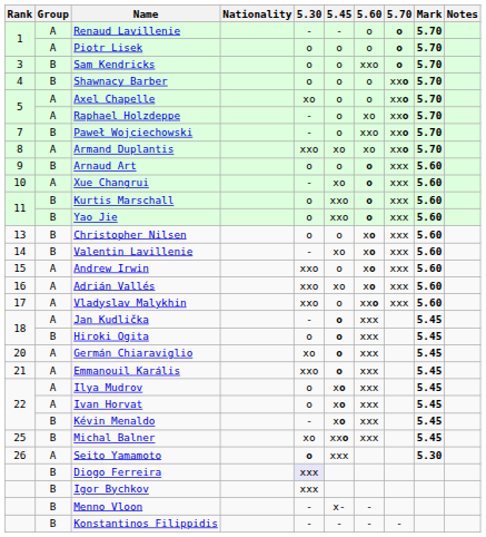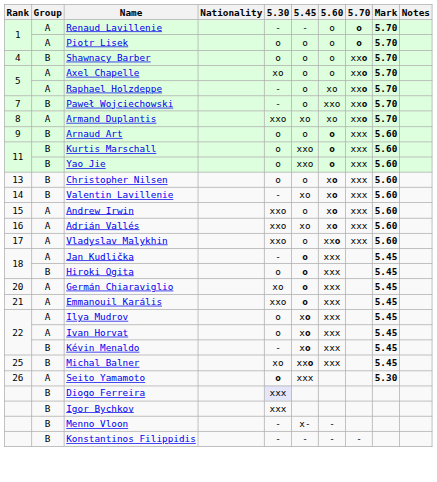 <table class="wikitable sortable" style="text-align:center">
 <tr>
 <th>Rank</th>
 <th>Group</th>
 <th>Name</th>
 <th>Nationality</th>
 <th>5.30</th>
 <th>5.45</th>
 <th>5.60</th>
 <th>5.70</th>
 <th>Mark</th>
 <th>Notes</th>
 </tr>
 <tr bgcolor=ddffdd>
 <td rowspan=2>1</td>
 <td>A</td>
 <td align=left><a href='#'>Renaud Lavillenie</a></td>
 <td align=left></td>
 <td>-</td>
 <td>-</td>
 <td>o</td>
 <td><strong>o</strong></td>
 <td><strong>5.70</strong></td>
 <td></td>
 </tr>
 <tr bgcolor=ddffdd>
 <td>A</td>
 <td align=left><a href='#'>Piotr Lisek</a></td>
 <td align=left></td>
 <td>o</td>
 <td>o</td>
 <td>o</td>
-<td><strong>o</strong></td>
-<td><strong>5.70</strong></td>
-<td></td>
-</tr>
-<tr bgcolor=ddffdd>
-<td>3</td>
-<td>B</td>
-<td align=left><a href='#'>Sam Kendricks</a></td>
-<td align=left></td>
-<td>o</td>
-<td>o</td>
-<td>xxo</td>
 <td><strong>o</strong></td>
 <td><strong>5.70</strong></td>
 <td></td>
 </tr>
 <tr bgcolor=ddffdd>
 <td>4</td>
 <td>B</td>
 <td align=left><a href='#'>Shawnacy Barber</a></td>
 <td align=left></td>
 <td>o</td>
 <td>o</td>
 <td>o</td>
 <td>xx<strong>o</strong></td>
 <td><strong>5.70</strong></td>
 <td></td>
 </tr>
 <tr bgcolor=ddffdd>
 <td rowspan=2>5</td>
 <td>A</td>
 <td align=left><a href='#'>Axel Chapelle</a></td>
 <td align=left></td>
 <td>xo</td>
 <td>o</td>
 <td>o</td>
 <td>xx<strong>o</strong></td>
 <td><strong>5.70</strong></td>
 <td></td>
 </tr>
 <tr bgcolor=ddffdd>
 <td>A</td>
 <td align=left><a href='#'>Raphael Holzdeppe</a></td>
 <td align=left></td>
 <td>-</td>
 <td>o</td>
 <td>xo</td>
 <td>xx<strong>o</strong></td>
 <td><strong>5.70</strong></td>
 <td></td>
 </tr>
 <tr bgcolor=ddffdd>
 <td>7</td>
 <td>B</td>
 <td align=left><a href='#'>Paweł Wojciechowski</a></td>
 <td align=left></td>
 <td>-</td>
 <td>o</td>
 <td>xxo</td>
 <td>xx<strong>o</strong></td>
 <td><strong>5.70</strong></td>
 <td></td>
 </tr>
 <tr bgcolor=ddffdd>
 <td>8</td>
 <td>A</td>
 <td align=left><a href='#'>Armand Duplantis</a></td>
 <td align=left></td>
 <td>xxo</td>
 <td>xo</td>
 <td>xo</td>
 <td>xx<strong>o</strong></td>
 <td><strong>5.70</strong></td>
 <td></td>
 </tr>
 <tr bgcolor=ddffdd>
 <td>9</td>
 <td>B</td>
 <td align=left><a href='#'>Arnaud Art</a></td>
 <td align=left></td>
 <td>o</td>
 <td>o</td>
-<td><strong>o</strong></td>
-<td>xxx</td>
-<td><strong>5.60</strong></td>
-<td></td>
-</tr>
-<tr bgcolor=ddffdd>
-<td>10</td>
-<td>A</td>
-<td align=left><a href='#'>Xue Changrui</a></td>
-<td align=left></td>
-<td>-</td>
-<td>xo</td>
 <td><strong>o</strong></td>
 <td>xxx</td>
 <td><strong>5.60</strong></td>
 <td></td>
 </tr>
 <tr bgcolor=ddffdd>
 <td rowspan=2>11</td>
 <td>B</td>
 <td align=left><a href='#'>Kurtis Marschall</a></td>
 <td align=left></td>
 <td>o</td>
 <td>xxo</td>
 <td><strong>o</strong></td>
 <td>xxx</td>
 <td><strong>5.60</strong></td>
 <td></td>
 </tr>
 <tr bgcolor=ddffdd>
 <td>B</td>
 <td align=left><a href='#'>Yao Jie</a></td>
 <td align=left></td>
 <td>o</td>
 <td>xxo</td>
 <td><strong>o</strong></td>
 <td>xxx</td>
 <td><strong>5.60</strong></td>
 <td></td>
 </tr>
 <tr>
 <td>13</td>
 <td>B</td>
 <td align=left><a href='#'>Christopher Nilsen</a></td>
 <td align=left></td>
 <td>o</td>
 <td>o</td>
 <td>x<strong>o</strong></td>
 <td>xxx</td>
 <td><strong>5.60</strong></td>
 <td></td>
 </tr>
 <tr>
 <td>14</td>
 <td>B</td>
 <td align=left><a href='#'>Valentin Lavillenie</a></td>
 <td align=left></td>
 <td>-</td>
 <td>xo</td>
 <td>x<strong>o</strong></td>
 <td>xxx</td>
 <td><strong>5.60</strong></td>
 <td></td>
 </tr>
 <tr>
 <td>15</td>
 <td>A</td>
 <td align=left><a href='#'>Andrew Irwin</a></td>
 <td align=left></td>
 <td>xxo</td>
 <td>o</td>
 <td>x<strong>o</strong></td>
 <td>xxx</td>
 <td><strong>5.60</strong></td>
 <td></td>
 </tr>
 <tr>
 <td>16</td>
 <td>A</td>
 <td align=left><a href='#'>Adrián Vallés</a></td>
 <td align=left></td>
 <td>xxo</td>
 <td>xo</td>
 <td>x<strong>o</strong></td>
 <td>xxx</td>
 <td><strong>5.60</strong></td>
 <td></td>
 </tr>
 <tr>
 <td>17</td>
 <td>A</td>
 <td align=left><a href='#'>Vladyslav Malykhin</a></td>
 <td align=left></td>
 <td>xxo</td>
 <td>o</td>
 <td>xx<strong>o</strong></td>
 <td>xxx</td>
 <td><strong>5.60</strong></td>
 <td></td>
 </tr>
 <tr>
 <td rowspan=2>18</td>
 <td>A</td>
 <td align=left><a href='#'>Jan Kudlička</a></td>
 <td align=left></td>
 <td>-</td>
 <td><strong>o</strong></td>
 <td>xxx</td>
 <td></td>
 <td><strong>5.45</strong></td>
 <td></td>
 </tr>
 <tr>
 <td>B</td>
 <td align=left><a href='#'>Hiroki Ogita</a></td>
 <td align=left></td>
 <td>o</td>
 <td><strong>o</strong></td>
 <td>xxx</td>
 <td></td>
 <td><strong>5.45</strong></td>
 <td></td>
 </tr>
 <tr>
 <td>20</td>
 <td>A</td>
 <td align=left><a href='#'>Germán Chiaraviglio</a></td>
 <td align=left></td>
 <td>xo</td>
 <td><strong>o</strong></td>
 <td>xxx</td>
 <td></td>
 <td><strong>5.45</strong></td>
 <td></td>
 </tr>
 <tr>
 <td>21</td>
 <td>A</td>
 <td align=left><a href='#'>Emmanouil Karális</a></td>
 <td align=left></td>
 <td>xxo</td>
 <td><strong>o</strong></td>
 <td>xxx</td>
 <td></td>
 <td><strong>5.45</strong></td>
 <td></td>
 </tr>
 <tr>
 <td rowspan=3>22</td>
 <td>A</td>
 <td align=left><a href='#'>Ilya Mudrov</a></td>
 <td align=left></td>
 <td>o</td>
 <td>x<strong>o</strong></td>
 <td>xxx</td>
 <td></td>
 <td><strong>5.45</strong></td>
 <td></td>
 </tr>
 <tr>
 <td>A</td>
 <td align=left><a href='#'>Ivan Horvat</a></td>
 <td align=left></td>
 <td>o</td>
 <td>x<strong>o</strong></td>
 <td>xxx</td>
 <td></td>
 <td><strong>5.45</strong></td>
 <td></td>
 </tr>
 <tr>
 <td>B</td>
 <td align=left><a href='#'>Kévin Menaldo</a></td>
 <td align=left></td>
 <td>-</td>
 <td>x<strong>o</strong></td>
 <td>xxx</td>
 <td></td>
 <td><strong>5.45</strong></td>
 <td></td>
 </tr>
 <tr>
 <td>25</td>
 <td>B</td>
 <td align=left><a href='#'>Michal Balner</a></td>
 <td align=left></td>
 <td>xo</td>
 <td>xx<strong>o</strong></td>
 <td>xxx</td>
 <td></td>
 <td><strong>5.45</strong></td>
 <td></td>
 </tr>
 <tr>
 <td>26</td>
 <td>A</td>
 <td align=left><a href='#'>Seito Yamamoto</a></td>
 <td align=left></td>
 <td><strong>o</strong></td>
 <td>xxx</td>
 <td></td>
 <td></td>
 <td><strong>5.30</strong></td>
 <td></td>
 </tr>
 <tr>
 <td></td>
 <td>B</td>
 <td align=left><a href='#'>Diogo Ferreira</a></td>
 <td align=left></td>
 <td style="background: lavender;">xxx</td>
 <td></td>
 <td></td>
 <td></td>
 <td></td>
 <td></td>
 </tr>
 <tr>
 <td></td>
 <td>B</td>
 <td align=left><a href='#'>Igor Bychkov</a></td>
 <td align=left></td>
 <td>xxx</td>
 <td></td>
 <td></td>
 <td></td>
 <td></td>
 <td></td>
 </tr>
 <tr>
 <td></td>
 <td>B</td>
 <td align=left><a href='#'>Menno Vloon</a></td>
 <td align=left></td>
 <td>-</td>
 <td>x-</td>
 <td>-</td>
 <td></td>
 <td></td>
 <td></td>
 </tr>
 <tr>
 <td></td>
 <td>B</td>
 <td align=left><a href='#'>Konstantinos Filippidis</a></td>
 <td align=left></td>
 <td>-</td>
 <td>-</td>
 <td>-</td>
 <td>-</td>
 <td></td>
 <td></td>
 </tr>
 </table>
